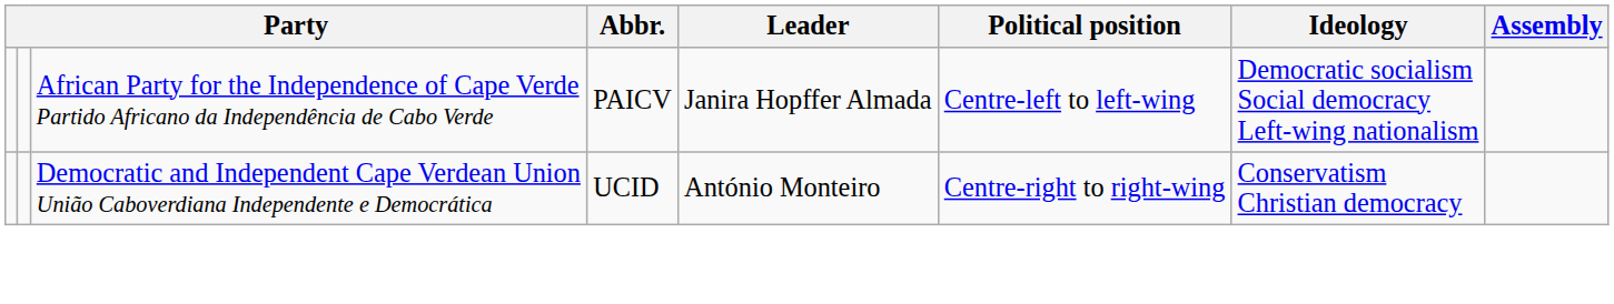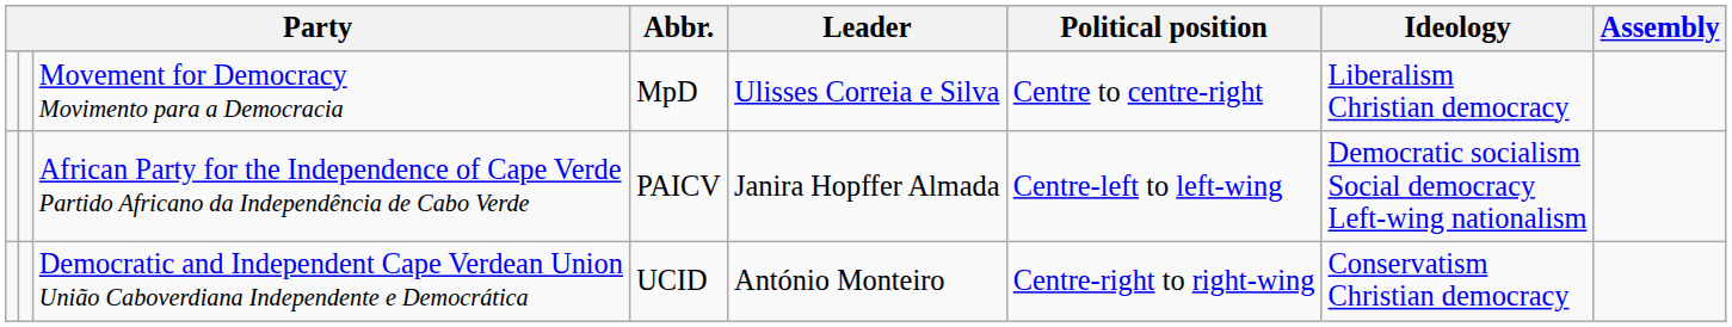 <table class="wikitable">
 <tr>
 <th colspan=3>Party</th>
 <th>Abbr.</th>
 <th>Leader</th>
 <th>Political position</th>
 <th>Ideology</th>
 <th><a href='#'>Assembly</a></th>
+</tr>
+<tr>
+<td bgcolor=></td>
+<td></td>
+<td><a href='#'>Movement for Democracy</a><br><small><em>Movimento para a Democracia</em></small></td>
+<td>MpD</td>
+<td><a href='#'>Ulisses Correia e Silva</a></td>
+<td><a href='#'>Centre</a> to <a href='#'>centre-right</a></td>
+<td><a href='#'>Liberalism</a><br><a href='#'>Christian democracy</a></td>
+<td></td>
 </tr>
 <tr>
 <td bgcolor=></td>
 <td></td>
 <td><a href='#'>African Party for the Independence of Cape Verde</a><br><small><em>Partido Africano da Independência de Cabo Verde</em></small></td>
 <td>PAICV</td>
 <td>Janira Hopffer Almada</td>
 <td><a href='#'>Centre-left</a> to <a href='#'>left-wing</a></td>
 <td><a href='#'>Democratic socialism</a><br><a href='#'>Social democracy</a><br><a href='#'>Left-wing nationalism</a></td>
 <td></td>
 </tr>
 <tr>
 <td bgcolor=></td>
 <td></td>
 <td><a href='#'>Democratic and Independent Cape Verdean Union</a><br><small><em>União Caboverdiana Independente e Democrática</em></small></td>
 <td>UCID</td>
 <td>António Monteiro</td>
 <td><a href='#'>Centre-right</a> to <a href='#'>right-wing</a></td>
 <td><a href='#'>Conservatism</a><br><a href='#'>Christian democracy</a></td>
 <td></td>
 </tr>
 </table>
